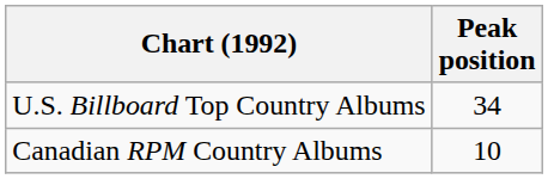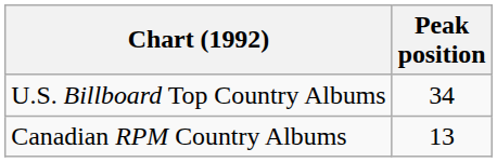 <table class="wikitable">
 <tr>
 <th>Chart (1992)</th>
 <th>Peak<br>position</th>
 </tr>
 <tr>
 <td>U.S. <em>Billboard</em> Top Country Albums</td>
 <td align="center">34</td>
 </tr>
 <tr>
 <td>Canadian <em>RPM</em> Country Albums</td>
-<td align="center">10</td>
+<td align="center">13</td>
 </tr>
 </table>
